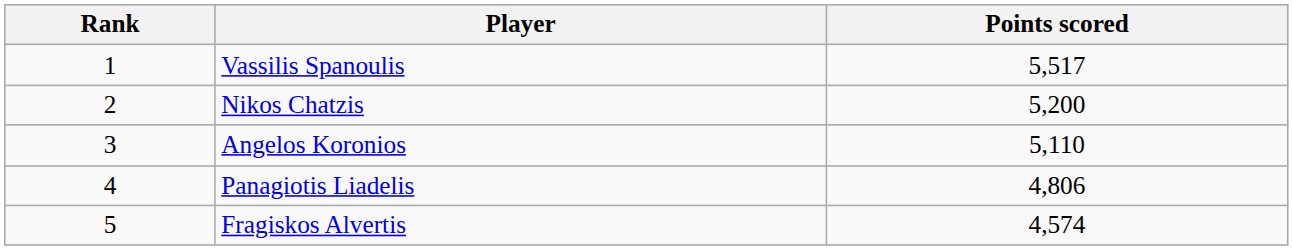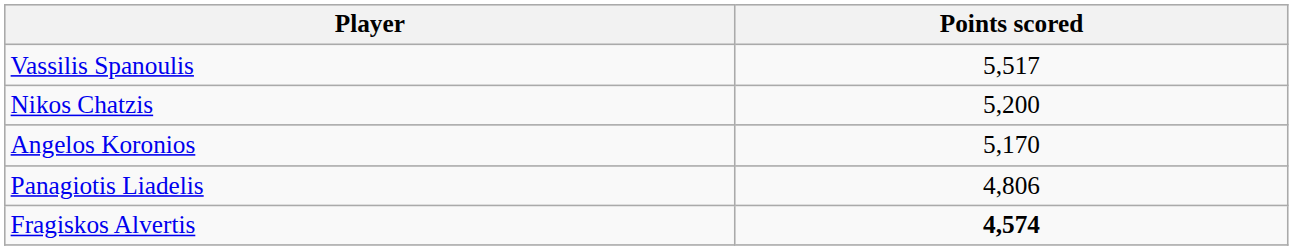 <table class="wikitable" width=92% style="text-align:center">
 <tr>
-<th>Rank</th>
 <th>Player</th>
 <th>Points scored</th>
 </tr>
 <tr>
-<td>1</td>
 <td style="text-align:left"> <a href='#'>Vassilis Spanoulis</a></td>
 <td>5,517</td>
 </tr>
 <tr>
-<td>2</td>
 <td style="text-align:left"> <a href='#'>Nikos Chatzis</a></td>
 <td>5,200</td>
 </tr>
 <tr>
-<td>3</td>
 <td style="text-align:left"> <a href='#'>Angelos Koronios</a></td>
-<td>5,110</td>
+<td>5,170</td>
 </tr>
 <tr>
-<td>4</td>
 <td style="text-align:left"> <a href='#'>Panagiotis Liadelis</a></td>
 <td>4,806</td>
 </tr>
 <tr>
-<td>5</td>
 <td style="text-align:left"> <a href='#'>Fragiskos Alvertis</a></td>
-<td>4,574</td>
+<td><strong>4,574</strong></td>
 </tr>
 </table>
